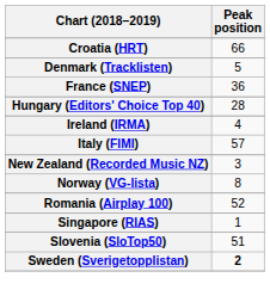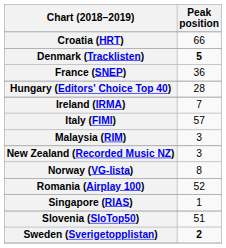 <table class="wikitable sortable plainrowheaders" style="text-align:center;">
 <tr>
 <th scope="col">Chart (2018–2019)</th>
 <th scope="col">Peak<br>position</th>
 </tr>
 <tr>
 </tr>
 <tr>
 </tr>
 <tr>
 </tr>
 <tr>
 </tr>
 <tr>
 </tr>
 <tr>
 </tr>
 <tr>
 </tr>
 <tr>
 </tr>
 <tr>
 <th scope="row">Croatia (<a href='#'>HRT</a>)</th>
 <td>66</td>
 </tr>
 <tr>
 </tr>
 <tr>
 </tr>
 <tr>
 <th scope="row">Denmark (<a href='#'>Tracklisten</a>)</th>
-<td>5</td>
+<td><strong>5</strong></td>
 </tr>
 <tr>
 <th scope="row">France (<a href='#'>SNEP</a>)</th>
 <td>36</td>
 </tr>
 <tr>
 </tr>
 <tr>
 <th scope="row">Hungary (<a href='#'>Editors' Choice Top 40</a>)</th>
 <td>28</td>
 </tr>
 <tr>
 </tr>
 <tr>
 <th scope="row">Ireland (<a href='#'>IRMA</a>)</th>
-<td>4</td>
+<td>7</td>
 </tr>
 <tr>
 <th scope="row">Italy (<a href='#'>FIMI</a>)</th>
 <td>57</td>
+</tr>
+<tr>
+<th scope="row">Malaysia (<a href='#'>RIM</a>)</th>
+<td>3</td>
 </tr>
 <tr>
 </tr>
 <tr>
 </tr>
 <tr>
 <th scope="row">New Zealand (<a href='#'>Recorded Music NZ</a>)</th>
 <td>3</td>
 </tr>
 <tr>
 <th scope="row">Norway (<a href='#'>VG-lista</a>)</th>
 <td>8</td>
 </tr>
 <tr>
 </tr>
 <tr>
 </tr>
 <tr>
 <th scope="row">Romania (<a href='#'>Airplay 100</a>)</th>
 <td>52</td>
 </tr>
 <tr>
 </tr>
 <tr>
 <th scope="row">Singapore (<a href='#'>RIAS</a>)</th>
 <td>1</td>
 </tr>
 <tr>
 </tr>
 <tr>
 </tr>
 <tr>
 <th scope="row">Slovenia (<a href='#'>SloTop50</a>)</th>
 <td>51</td>
 </tr>
 <tr>
 <th scope="row">Sweden (<a href='#'>Sverigetopplistan</a>)</th>
 <td><strong>2</strong></td>
 </tr>
 <tr>
 </tr>
 <tr>
 </tr>
 <tr>
 </tr>
 <tr>
 </tr>
 <tr>
 </tr>
 <tr>
 </tr>
 <tr>
 </tr>
 <tr>
 </tr>
 </table>
